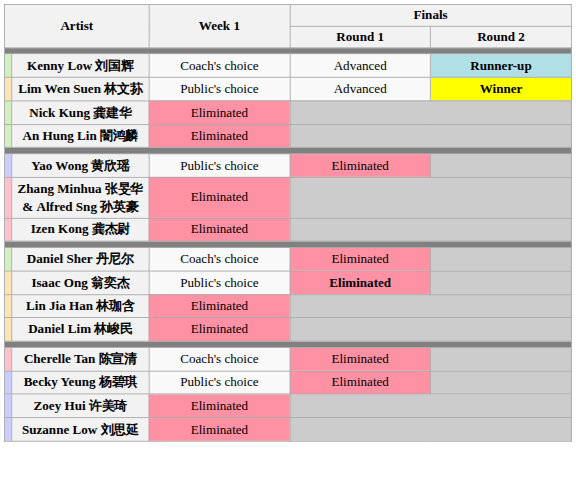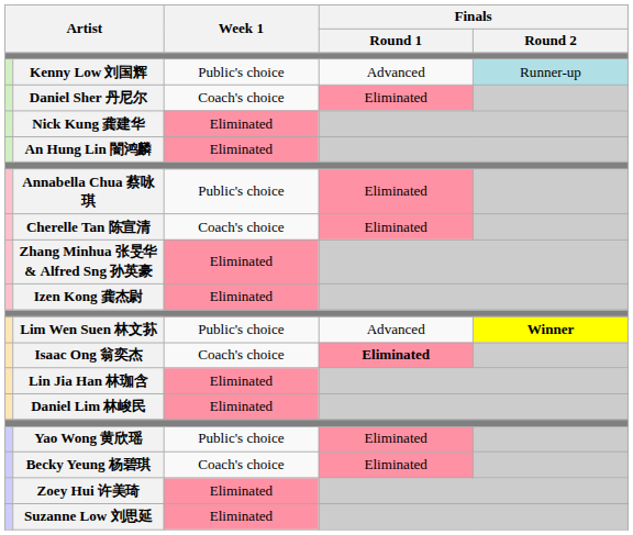 <table class="wikitable" style="font-size:90%; text-align:center; width:100%;">
 <tr>
 <th colspan="2" rowspan="2" width="17%;">Artist</th>
 <th rowspan="2" width="17%;">Week 1</th>
 <th colspan="2" width="34%;">Finals</th>
 </tr>
 <tr>
 <th width="17%;">Round 1</th>
 <th width="17%;">Round 2</th>
 </tr>
 <tr>
 <th colspan="5" style="background:gray;"></th>
 </tr>
 <tr>
 <td style="background:#d0f0c0;"></td>
 <th>Kenny Low 刘国辉</th>
-<td>Coach's choice</td>
+<td>Public's choice</td>
 <td>Advanced</td>
-<td style="background:#B0E0E6;"><strong>Runner-up</strong></td>
+<td style="background:#B0E0E6;">Runner-up</td>
 </tr>
 <tr>
-<td style="background:#ffe5b4;"></td>
-<th>Lim Wen Suen 林文荪</th>
-<td>Public's choice</td>
-<td>Advanced</td>
-<td style="background:yellow;"><strong>Winner</strong></td>
+<td style="background:#d0f0c0;"></td>
+<th>Daniel Sher 丹尼尔</th>
+<td>Coach's choice</td>
+<td style="background:#FF91A4;">Eliminated</td>
+<td style="background:#ccc;"></td>
 </tr>
 <tr>
 <td style="background:#d0f0c0;"></td>
 <th>Nick Kung 龚建华</th>
 <td style="background:#FF91A4;">Eliminated</td>
 <td colspan="2" style="background:#ccc;"></td>
 </tr>
 <tr>
 <td style="background:#d0f0c0;"></td>
 <th>An Hung Lin 闇鸿麟</th>
 <td style="background:#FF91A4;">Eliminated</td>
 <td colspan="2" style="background:#ccc;"></td>
 </tr>
 <tr>
 <th colspan="5" style="background:gray;"></th>
 </tr>
 <tr>
-<td style="background:#ccccff;"></td>
-<th>Yao Wong 黄欣瑶</th>
+<td style="background:#ffc0cb;"></td>
+<th>Annabella Chua 蔡咏琪</th>
 <td>Public's choice</td>
+<td style="background:#FF91A4;">Eliminated</td>
+<td style="background:#ccc;"></td>
+</tr>
+<tr>
+<td style="background:#ffc0cb;"></td>
+<th>Cherelle Tan 陈宣清</th>
+<td>Coach's choice</td>
 <td style="background:#FF91A4;">Eliminated</td>
 <td style="background:#ccc;"></td>
 </tr>
 <tr>
 <td style="background:#ffc0cb;"></td>
 <th>Zhang Minhua 张旻华 & Alfred Sng 孙英豪</th>
 <td style="background:#FF91A4;">Eliminated</td>
 <td colspan="2" style="background:#ccc;"></td>
 </tr>
 <tr>
 <td style="background:#ffc0cb;"></td>
 <th>Izen Kong 龚杰尉</th>
 <td style="background:#FF91A4;">Eliminated</td>
 <td colspan="2" style="background:#ccc;"></td>
 </tr>
 <tr>
 <th colspan="5" style="background:gray;"></th>
 </tr>
 <tr>
-<td style="background:#d0f0c0;"></td>
-<th>Daniel Sher 丹尼尔</th>
-<td>Coach's choice</td>
-<td style="background:#FF91A4;">Eliminated</td>
-<td style="background:#ccc;"></td>
+<td style="background:#ffe5b4;"></td>
+<th>Lim Wen Suen 林文荪</th>
+<td>Public's choice</td>
+<td>Advanced</td>
+<td style="background:yellow;"><strong>Winner</strong></td>
 </tr>
 <tr>
 <td style="background:#ffe5b4;"></td>
 <th>Isaac Ong 翁奕杰</th>
-<td>Public's choice</td>
+<td>Coach's choice</td>
 <td style="background:#FF91A4;"><strong>Eliminated</strong></td>
 <td style="background:#ccc;"></td>
 </tr>
 <tr>
 <td style="background:#ffe5b4;"></td>
 <th>Lin Jia Han 林珈含</th>
 <td style="background:#FF91A4;">Eliminated</td>
 <td colspan="2" style="background:#ccc;"></td>
 </tr>
 <tr>
 <td style="background:#ffe5b4;"></td>
 <th>Daniel Lim 林峻民</th>
 <td style="background:#FF91A4;">Eliminated</td>
 <td colspan="2" style="background:#ccc;"></td>
 </tr>
 <tr>
 <th colspan="5" style="background:gray;"></th>
 </tr>
 <tr>
-<td style="background:#ffc0cb;"></td>
-<th>Cherelle Tan 陈宣清</th>
-<td>Coach's choice</td>
+<td style="background:#ccccff;"></td>
+<th>Yao Wong 黄欣瑶</th>
+<td>Public's choice</td>
 <td style="background:#FF91A4;">Eliminated</td>
 <td style="background:#ccc;"></td>
 </tr>
 <tr>
 <td style="background:#ccccff;"></td>
 <th>Becky Yeung 杨碧琪</th>
-<td>Public's choice</td>
+<td>Coach's choice</td>
 <td style="background:#FF91A4;">Eliminated</td>
 <td style="background:#ccc;"></td>
 </tr>
 <tr>
 <td style="background:#ccccff;"></td>
 <th>Zoey Hui 许美琦</th>
 <td style="background:#FF91A4;">Eliminated</td>
 <td colspan="2" style="background:#ccc;"></td>
 </tr>
 <tr>
 <td style="background:#ccccff;"></td>
 <th>Suzanne Low 刘思延</th>
 <td style="background:#FF91A4;">Eliminated</td>
 <td colspan="2" style="background:#ccc;"></td>
 </tr>
 </table>
